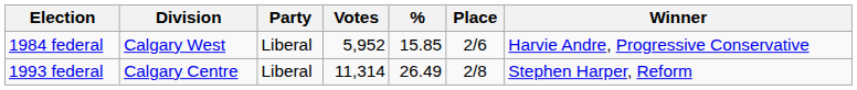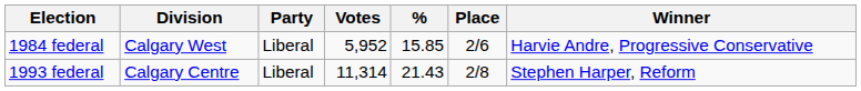 <table class="wikitable" width="800">
 <tr>
 <th align="left">Election</th>
 <th align="left">Division</th>
 <th align="left">Party</th>
 <th align="right">Votes</th>
 <th align="right">%</th>
 <th align="center">Place</th>
 <th align="center">Winner</th>
 </tr>
 <tr>
 <td align="left"><a href='#'>1984 federal</a></td>
 <td align="left"><a href='#'>Calgary West</a></td>
 <td align="left">Liberal</td>
 <td align="right">5,952</td>
 <td align="right">15.85</td>
 <td align="center">2/6</td>
 <td align="left"><a href='#'>Harvie Andre</a>, <a href='#'>Progressive Conservative</a></td>
 </tr>
 <tr>
 <td align="left"><a href='#'>1993 federal</a></td>
 <td align="left"><a href='#'>Calgary Centre</a></td>
 <td align="left">Liberal</td>
 <td align="right">11,314</td>
-<td align="right">26.49</td>
+<td align="right">21.43</td>
 <td align="center">2/8</td>
 <td align="left"><a href='#'>Stephen Harper</a>, <a href='#'>Reform</a></td>
 </tr>
 </table>
